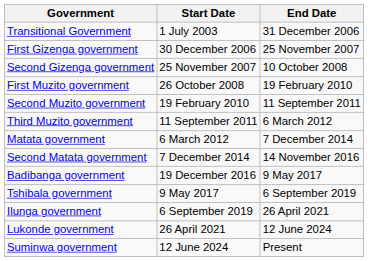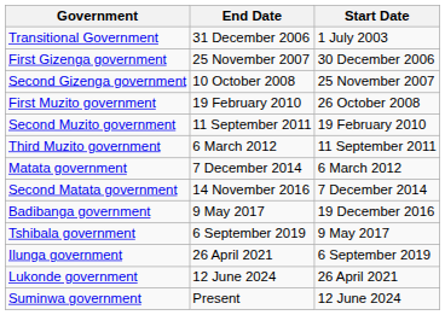 <table class="wikitable sortable">
 <tr>
 <th class="unsortable">Government</th>
+<th>End Date</th>
 <th>Start Date</th>
-<th>End Date</th>
 </tr>
 <tr>
 <td><a href='#'>Transitional Government</a></td>
+<td>31 December 2006</td>
 <td>1 July 2003</td>
-<td>31 December 2006</td>
 </tr>
 <tr>
 <td><a href='#'>First Gizenga government</a></td>
+<td>25 November 2007</td>
 <td>30 December 2006</td>
+</tr>
+<tr>
+<td><a href='#'>Second Gizenga government</a></td>
+<td>10 October 2008</td>
 <td>25 November 2007</td>
 </tr>
 <tr>
-<td><a href='#'>Second Gizenga government</a></td>
-<td>25 November 2007</td>
-<td>10 October 2008</td>
+<td><a href='#'>First Muzito government</a></td>
+<td>19 February 2010</td>
+<td>26 October 2008</td>
 </tr>
 <tr>
-<td><a href='#'>First Muzito government</a></td>
-<td>26 October 2008</td>
+<td><a href='#'>Second Muzito government</a></td>
+<td>11 September 2011</td>
 <td>19 February 2010</td>
 </tr>
 <tr>
-<td><a href='#'>Second Muzito government</a></td>
-<td>19 February 2010</td>
+<td><a href='#'>Third Muzito government</a></td>
+<td>6 March 2012</td>
 <td>11 September 2011</td>
 </tr>
 <tr>
-<td><a href='#'>Third Muzito government</a></td>
-<td>11 September 2011</td>
+<td><a href='#'>Matata government</a></td>
+<td>7 December 2014</td>
 <td>6 March 2012</td>
 </tr>
 <tr>
-<td><a href='#'>Matata government</a></td>
-<td>6 March 2012</td>
+<td><a href='#'>Second Matata government</a></td>
+<td>14 November 2016</td>
 <td>7 December 2014</td>
 </tr>
 <tr>
-<td><a href='#'>Second Matata government</a></td>
-<td>7 December 2014</td>
-<td>14 November 2016</td>
+<td><a href='#'>Badibanga government</a></td>
+<td>9 May 2017</td>
+<td>19 December 2016</td>
 </tr>
 <tr>
-<td><a href='#'>Badibanga government</a></td>
-<td>19 December 2016</td>
+<td><a href='#'>Tshibala government</a></td>
+<td>6 September 2019</td>
 <td>9 May 2017</td>
 </tr>
 <tr>
-<td><a href='#'>Tshibala government</a></td>
-<td>9 May 2017</td>
+<td><a href='#'>Ilunga government</a></td>
+<td>26 April 2021</td>
 <td>6 September 2019</td>
 </tr>
 <tr>
-<td><a href='#'>Ilunga government</a></td>
-<td>6 September 2019</td>
+<td><a href='#'>Lukonde government</a></td>
+<td>12 June 2024</td>
 <td>26 April 2021</td>
 </tr>
 <tr>
-<td><a href='#'>Lukonde government</a></td>
-<td>26 April 2021</td>
+<td><a href='#'>Suminwa government</a></td>
+<td>Present</td>
 <td>12 June 2024</td>
 </tr>
-<tr>
-<td><a href='#'>Suminwa government</a></td>
-<td>12 June 2024</td>
-<td>Present</td>
-</tr>
 </table>
